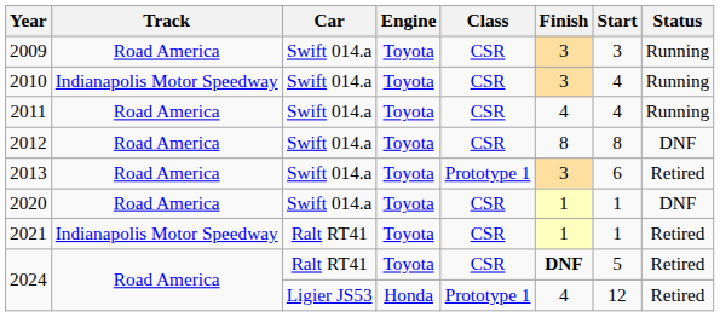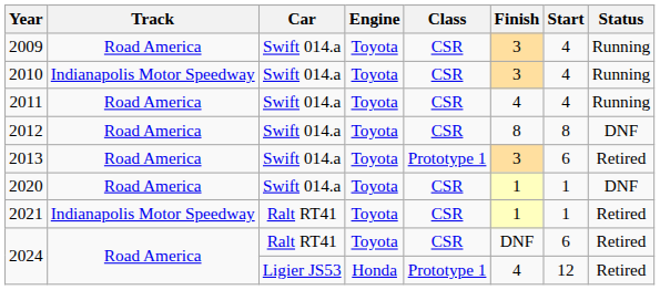 <table class="wikitable" style="text-align:center; font-size:90%">
 <tr>
 <th>Year</th>
 <th>Track</th>
 <th>Car</th>
 <th>Engine</th>
 <th>Class</th>
 <th>Finish</th>
 <th>Start</th>
 <th>Status</th>
 </tr>
 <tr>
 <td>2009</td>
 <td><a href='#'>Road America</a></td>
 <td><a href='#'>Swift</a> 014.a</td>
 <td><a href='#'>Toyota</a></td>
 <td><a href='#'>CSR</a></td>
 <td style="background-color:#FFDF9F">3</td>
-<td>3</td>
+<td>4</td>
 <td>Running</td>
 </tr>
 <tr>
 <td>2010</td>
 <td><a href='#'>Indianapolis Motor Speedway</a></td>
 <td><a href='#'>Swift</a> 014.a</td>
 <td><a href='#'>Toyota</a></td>
 <td><a href='#'>CSR</a></td>
 <td style="background-color:#FFDF9F">3</td>
 <td>4</td>
 <td>Running</td>
 </tr>
 <tr>
 <td>2011</td>
 <td><a href='#'>Road America</a></td>
 <td><a href='#'>Swift</a> 014.a</td>
 <td><a href='#'>Toyota</a></td>
 <td><a href='#'>CSR</a></td>
 <td>4</td>
 <td>4</td>
 <td>Running</td>
 </tr>
 <tr>
 <td>2012</td>
 <td><a href='#'>Road America</a></td>
 <td><a href='#'>Swift</a> 014.a</td>
 <td><a href='#'>Toyota</a></td>
 <td><a href='#'>CSR</a></td>
 <td>8</td>
 <td>8</td>
 <td>DNF</td>
 </tr>
 <tr>
 <td>2013</td>
 <td><a href='#'>Road America</a></td>
 <td><a href='#'>Swift</a> 014.a</td>
 <td><a href='#'>Toyota</a></td>
 <td><a href='#'>Prototype 1</a></td>
 <td style="background-color:#FFDF9F">3</td>
 <td>6</td>
 <td>Retired</td>
 </tr>
 <tr>
 <td>2020</td>
 <td><a href='#'>Road America</a></td>
 <td><a href='#'>Swift</a> 014.a</td>
 <td><a href='#'>Toyota</a></td>
 <td><a href='#'>CSR</a></td>
 <td style="background:#FFFFBF;">1</td>
 <td>1</td>
 <td>DNF</td>
 </tr>
 <tr>
 <td>2021</td>
 <td><a href='#'>Indianapolis Motor Speedway</a></td>
 <td><a href='#'>Ralt</a> RT41</td>
 <td><a href='#'>Toyota</a></td>
 <td><a href='#'>CSR</a></td>
 <td style="background:#FFFFBF;">1</td>
 <td>1</td>
 <td>Retired</td>
 </tr>
 <tr>
 <td rowspan=2>2024</td>
 <td rowspan=2><a href='#'>Road America</a></td>
 <td><a href='#'>Ralt</a> RT41</td>
 <td><a href='#'>Toyota</a></td>
 <td><a href='#'>CSR</a></td>
-<td><strong>DNF</strong></td>
-<td>5</td>
+<td>DNF</td>
+<td>6</td>
 <td>Retired</td>
 </tr>
 <tr>
 <td><a href='#'>Ligier JS53</a></td>
 <td><a href='#'>Honda</a></td>
 <td><a href='#'>Prototype 1</a></td>
 <td>4</td>
 <td>12</td>
 <td>Retired</td>
 </tr>
 </table>
